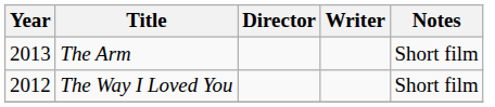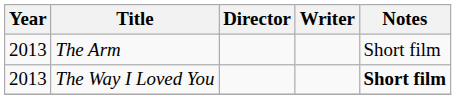 <table class="wikitable sortable unsortable">
 <tr style="text-align:center;">
 <th scope="col">Year</th>
 <th scope="col">Title</th>
 <th scope="col">Director</th>
 <th scope="col">Writer</th>
 <th scope="col" class="unsortable">Notes</th>
 </tr>
 <tr>
 <td>2013</td>
 <td scope="row"><em>The Arm</em></td>
 <td></td>
 <td></td>
 <td>Short film</td>
 </tr>
 <tr>
-<td>2012</td>
+<td>2013</td>
 <td scope="row"><em>The Way I Loved You</em></td>
 <td></td>
 <td></td>
-<td>Short film</td>
+<td><strong>Short film</strong></td>
 </tr>
 <tr>
 </tr>
 </table>
